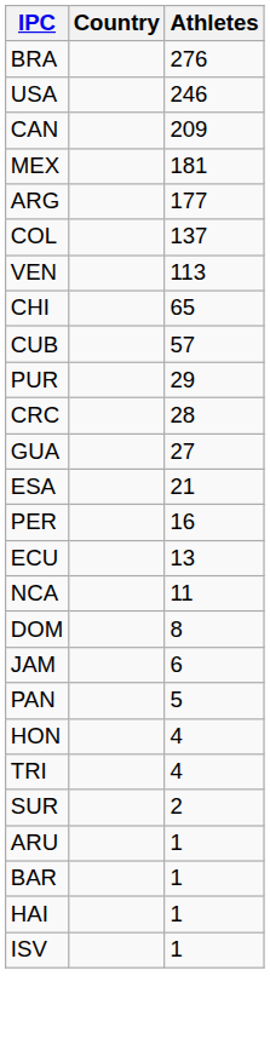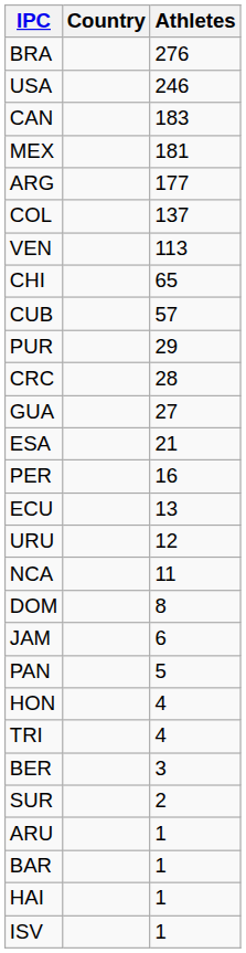 <table class="wikitable collapsible collapsed sortable" style="border:0;">
 <tr>
 <th><a href='#'>IPC</a></th>
 <th>Country</th>
 <th>Athletes</th>
 </tr>
 <tr>
 <td>BRA</td>
 <td></td>
 <td>276</td>
 </tr>
 <tr>
 <td>USA</td>
 <td></td>
 <td>246</td>
 </tr>
 <tr>
 <td>CAN</td>
 <td></td>
-<td>209</td>
+<td>183</td>
 </tr>
 <tr>
 <td>MEX</td>
 <td></td>
 <td>181</td>
 </tr>
 <tr>
 <td>ARG</td>
 <td></td>
 <td>177</td>
 </tr>
 <tr>
 <td>COL</td>
 <td></td>
 <td>137</td>
 </tr>
 <tr>
 <td>VEN</td>
 <td></td>
 <td>113</td>
 </tr>
 <tr>
 <td>CHI</td>
 <td></td>
 <td>65</td>
 </tr>
 <tr>
 <td>CUB</td>
 <td></td>
 <td>57</td>
 </tr>
 <tr>
 <td>PUR</td>
 <td></td>
 <td>29</td>
 </tr>
 <tr>
 <td>CRC</td>
 <td></td>
 <td>28</td>
 </tr>
 <tr>
 <td>GUA</td>
 <td></td>
 <td>27</td>
 </tr>
 <tr>
 <td>ESA</td>
 <td></td>
 <td>21</td>
 </tr>
 <tr>
 <td>PER</td>
 <td></td>
 <td>16</td>
 </tr>
 <tr>
 <td>ECU</td>
 <td></td>
 <td>13</td>
 </tr>
 <tr>
+<td>URU</td>
+<td></td>
+<td>12</td>
+</tr>
+<tr>
 <td>NCA</td>
 <td></td>
 <td>11</td>
 </tr>
 <tr>
 <td>DOM</td>
 <td></td>
 <td>8</td>
 </tr>
 <tr>
 <td>JAM</td>
 <td></td>
 <td>6</td>
 </tr>
 <tr>
 <td>PAN</td>
 <td></td>
 <td>5</td>
 </tr>
 <tr>
 <td>HON</td>
 <td></td>
 <td>4</td>
 </tr>
 <tr>
 <td>TRI</td>
 <td></td>
 <td>4</td>
 </tr>
 <tr>
+<td>BER</td>
+<td></td>
+<td>3</td>
+</tr>
+<tr>
 <td>SUR</td>
 <td></td>
 <td>2</td>
 </tr>
 <tr>
 <td>ARU</td>
 <td></td>
 <td>1</td>
 </tr>
 <tr>
 <td>BAR</td>
 <td></td>
 <td>1</td>
 </tr>
 <tr>
 <td>HAI</td>
 <td></td>
 <td>1</td>
 </tr>
 <tr>
 <td>ISV</td>
 <td></td>
 <td>1</td>
 </tr>
 </table>
